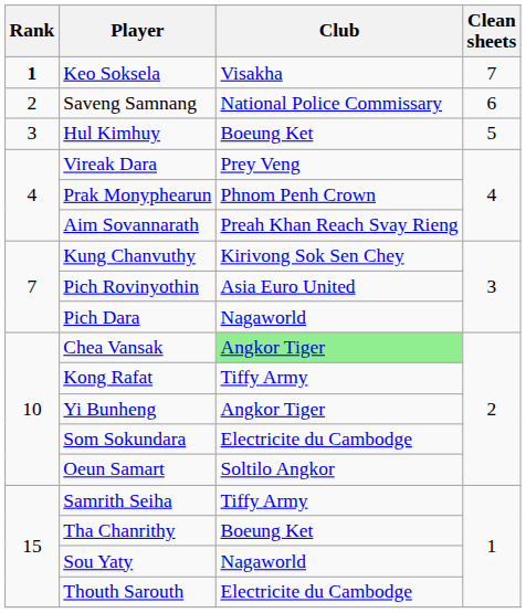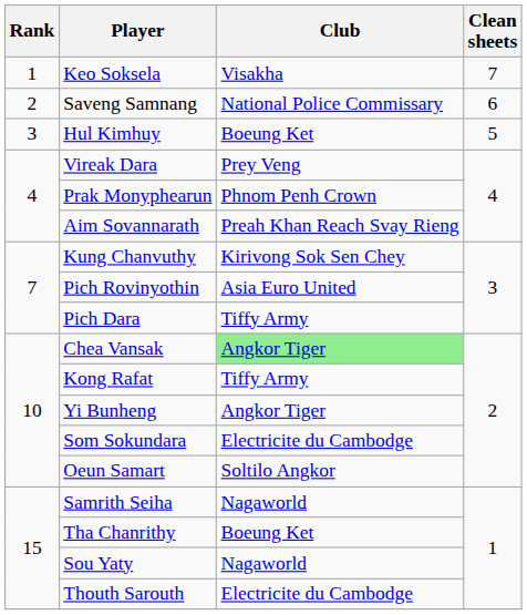 <table class="wikitable" style="text-align:center">
 <tr>
 <th>Rank</th>
 <th>Player</th>
 <th>Club</th>
 <th>Clean<br>sheets</th>
 </tr>
 <tr>
-<td rowspan="1"><strong>1</strong></td>
+<td rowspan="1">1</td>
 <td align="left"> <a href='#'>Keo Soksela</a></td>
 <td align="left"><a href='#'>Visakha</a></td>
 <td rowspan="1">7</td>
 </tr>
 <tr>
 <td rowspan="1">2</td>
 <td align="left"> Saveng Samnang</td>
 <td align="left"><a href='#'>National Police Commissary</a></td>
 <td rowspan="1">6</td>
 </tr>
 <tr>
 <td rowspan="1">3</td>
 <td align="left"> <a href='#'>Hul Kimhuy</a></td>
 <td align="left"><a href='#'>Boeung Ket</a></td>
 <td rowspan="1">5</td>
 </tr>
 <tr>
 <td rowspan="3">4</td>
 <td align="left"> <a href='#'>Vireak Dara</a></td>
 <td align="left"><a href='#'>Prey Veng</a></td>
 <td rowspan="3">4</td>
 </tr>
 <tr>
 <td align="left"> <a href='#'>Prak Monyphearun</a></td>
 <td align="left"><a href='#'>Phnom Penh Crown</a></td>
 </tr>
 <tr>
 <td align="left"> <a href='#'>Aim Sovannarath</a></td>
 <td align="left"><a href='#'>Preah Khan Reach Svay Rieng</a></td>
 </tr>
 <tr>
 <td rowspan="3">7</td>
 <td align="left"> <a href='#'>Kung Chanvuthy</a></td>
 <td align="left"><a href='#'>Kirivong Sok Sen Chey</a></td>
 <td rowspan="3">3</td>
 </tr>
 <tr>
 <td align="left"> <a href='#'>Pich Rovinyothin</a></td>
 <td align="left"><a href='#'>Asia Euro United</a></td>
 </tr>
 <tr>
 <td align="left"> <a href='#'>Pich Dara</a></td>
-<td align="left"><a href='#'>Nagaworld</a></td>
+<td align="left"><a href='#'>Tiffy Army</a></td>
 </tr>
 <tr>
 <td rowspan="5">10</td>
 <td align="left"> <a href='#'>Chea Vansak</a></td>
 <td align="left" style="background: lightgreen;"><a href='#'>Angkor Tiger</a></td>
 <td rowspan="5">2</td>
 </tr>
 <tr>
 <td align="left"> <a href='#'>Kong Rafat</a></td>
 <td align="left"><a href='#'>Tiffy Army</a></td>
 </tr>
 <tr>
 <td align="left"> <a href='#'>Yi Bunheng</a></td>
 <td align="left"><a href='#'>Angkor Tiger</a></td>
 </tr>
 <tr>
 <td align="left"> <a href='#'>Som Sokundara</a></td>
 <td align="left"><a href='#'>Electricite du Cambodge</a></td>
 </tr>
 <tr>
 <td align="left"> <a href='#'>Oeun Samart</a></td>
 <td align="left"><a href='#'>Soltilo Angkor</a></td>
 </tr>
 <tr>
 <td rowspan="4">15</td>
 <td align="left"> <a href='#'>Samrith Seiha</a></td>
-<td align="left"><a href='#'>Tiffy Army</a></td>
+<td align="left"><a href='#'>Nagaworld</a></td>
 <td rowspan="4">1</td>
 </tr>
 <tr>
 <td align="left"> <a href='#'>Tha Chanrithy</a></td>
 <td align="left"><a href='#'>Boeung Ket</a></td>
 </tr>
 <tr>
 <td align="left"> <a href='#'>Sou Yaty</a></td>
 <td align="left"><a href='#'>Nagaworld</a></td>
 </tr>
 <tr>
 <td align="left"> <a href='#'>Thouth Sarouth</a></td>
 <td align="left"><a href='#'>Electricite du Cambodge</a></td>
 </tr>
 <tr>
 </tr>
 </table>
